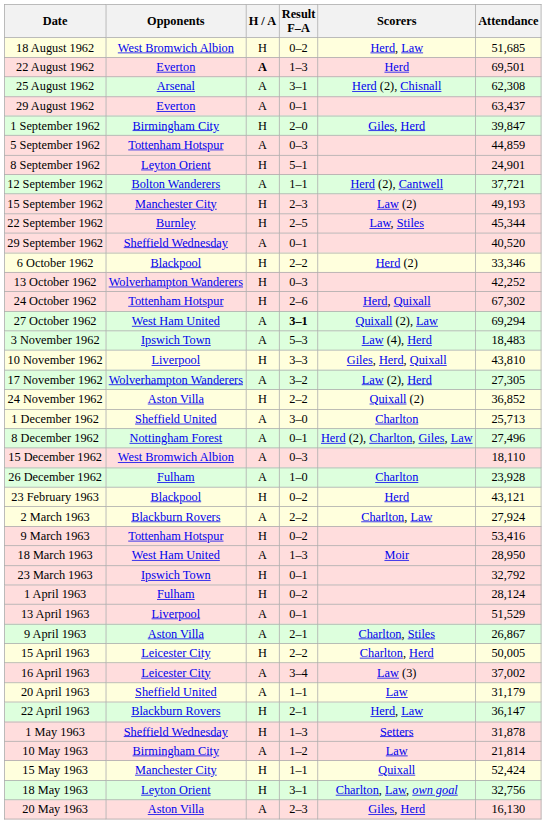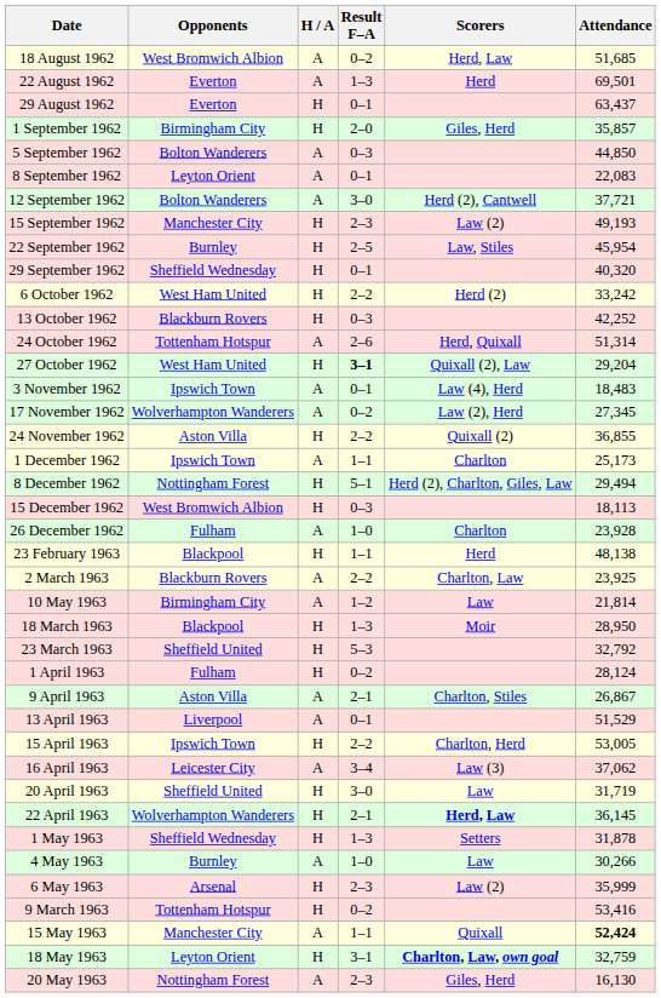 <table class="wikitable" style="text-align:center">
 <tr>
 <th>Date</th>
 <th>Opponents</th>
 <th>H / A</th>
 <th>Result<br>F–A</th>
 <th>Scorers</th>
 <th>Attendance</th>
 </tr>
 <tr bgcolor="#ffffdd">
 <td>18 August 1962</td>
 <td><a href='#'>West Bromwich Albion</a></td>
-<td>H</td>
+<td>A</td>
 <td>0–2</td>
 <td><a href='#'>Herd</a>, <a href='#'>Law</a></td>
 <td>51,685</td>
 </tr>
 <tr bgcolor="#ffdddd">
 <td>22 August 1962</td>
 <td><a href='#'>Everton</a></td>
-<td><strong>A</strong></td>
+<td>A</td>
 <td>1–3</td>
 <td><a href='#'>Herd</a></td>
 <td>69,501</td>
 </tr>
-<tr bgcolor="#ddffdd">
-<td>25 August 1962</td>
-<td><a href='#'>Arsenal</a></td>
-<td>A</td>
-<td>3–1</td>
-<td><a href='#'>Herd</a> (2), <a href='#'>Chisnall</a></td>
-<td>62,308</td>
-</tr>
 <tr bgcolor="#ffdddd">
 <td>29 August 1962</td>
 <td><a href='#'>Everton</a></td>
-<td>A</td>
+<td>H</td>
 <td>0–1</td>
 <td></td>
 <td>63,437</td>
 </tr>
 <tr bgcolor="#ddffdd">
 <td>1 September 1962</td>
 <td><a href='#'>Birmingham City</a></td>
 <td>H</td>
 <td>2–0</td>
 <td><a href='#'>Giles</a>, <a href='#'>Herd</a></td>
-<td>39,847</td>
+<td>35,857</td>
 </tr>
 <tr bgcolor="#ffdddd">
 <td>5 September 1962</td>
-<td><a href='#'>Tottenham Hotspur</a></td>
+<td><a href='#'>Bolton Wanderers</a></td>
 <td>A</td>
 <td>0–3</td>
 <td></td>
-<td>44,859</td>
+<td>44,850</td>
 </tr>
 <tr bgcolor="#ffdddd">
 <td>8 September 1962</td>
 <td><a href='#'>Leyton Orient</a></td>
-<td>H</td>
-<td>5–1</td>
+<td>A</td>
+<td>0–1</td>
 <td></td>
-<td>24,901</td>
+<td>22,083</td>
 </tr>
 <tr bgcolor="#ddffdd">
 <td>12 September 1962</td>
 <td><a href='#'>Bolton Wanderers</a></td>
 <td>A</td>
-<td>1–1</td>
+<td>3–0</td>
 <td><a href='#'>Herd</a> (2), <a href='#'>Cantwell</a></td>
 <td>37,721</td>
 </tr>
 <tr bgcolor="#ffdddd">
 <td>15 September 1962</td>
 <td><a href='#'>Manchester City</a></td>
 <td>H</td>
 <td>2–3</td>
 <td><a href='#'>Law</a> (2)</td>
 <td>49,193</td>
 </tr>
 <tr bgcolor="#ffdddd">
 <td>22 September 1962</td>
 <td><a href='#'>Burnley</a></td>
 <td>H</td>
 <td>2–5</td>
 <td><a href='#'>Law</a>, <a href='#'>Stiles</a></td>
-<td>45,344</td>
+<td>45,954</td>
 </tr>
 <tr bgcolor="#ffdddd">
 <td>29 September 1962</td>
 <td><a href='#'>Sheffield Wednesday</a></td>
-<td>A</td>
+<td>H</td>
 <td>0–1</td>
 <td></td>
-<td>40,520</td>
+<td>40,320</td>
 </tr>
 <tr bgcolor="#ffffdd">
 <td>6 October 1962</td>
-<td><a href='#'>Blackpool</a></td>
+<td><a href='#'>West Ham United</a></td>
 <td>H</td>
 <td>2–2</td>
 <td><a href='#'>Herd</a> (2)</td>
-<td>33,346</td>
+<td>33,242</td>
 </tr>
 <tr bgcolor="#ffdddd">
 <td>13 October 1962</td>
-<td><a href='#'>Wolverhampton Wanderers</a></td>
+<td><a href='#'>Blackburn Rovers</a></td>
 <td>H</td>
 <td>0–3</td>
 <td></td>
 <td>42,252</td>
 </tr>
 <tr bgcolor="#ffdddd">
 <td>24 October 1962</td>
 <td><a href='#'>Tottenham Hotspur</a></td>
-<td>H</td>
+<td>A</td>
 <td>2–6</td>
 <td><a href='#'>Herd</a>, <a href='#'>Quixall</a></td>
-<td>67,302</td>
+<td>51,314</td>
 </tr>
 <tr bgcolor="#ddffdd">
 <td>27 October 1962</td>
 <td><a href='#'>West Ham United</a></td>
-<td>A</td>
+<td>H</td>
 <td><strong>3–1</strong></td>
 <td><a href='#'>Quixall</a> (2), <a href='#'>Law</a></td>
-<td>69,294</td>
+<td>29,204</td>
 </tr>
 <tr bgcolor="#ddffdd">
 <td>3 November 1962</td>
 <td><a href='#'>Ipswich Town</a></td>
 <td>A</td>
-<td>5–3</td>
+<td>0–1</td>
 <td><a href='#'>Law</a> (4), <a href='#'>Herd</a></td>
 <td>18,483</td>
-</tr>
-<tr bgcolor="#ffffdd">
-<td>10 November 1962</td>
-<td><a href='#'>Liverpool</a></td>
-<td>H</td>
-<td>3–3</td>
-<td><a href='#'>Giles</a>, <a href='#'>Herd</a>, <a href='#'>Quixall</a></td>
-<td>43,810</td>
 </tr>
 <tr bgcolor="#ddffdd">
 <td>17 November 1962</td>
 <td><a href='#'>Wolverhampton Wanderers</a></td>
 <td>A</td>
-<td>3–2</td>
+<td>0–2</td>
 <td><a href='#'>Law</a> (2), <a href='#'>Herd</a></td>
-<td>27,305</td>
+<td>27,345</td>
 </tr>
 <tr bgcolor="#ffffdd">
 <td>24 November 1962</td>
 <td><a href='#'>Aston Villa</a></td>
 <td>H</td>
 <td>2–2</td>
 <td><a href='#'>Quixall</a> (2)</td>
-<td>36,852</td>
+<td>36,855</td>
 </tr>
 <tr bgcolor="#ffffdd">
 <td>1 December 1962</td>
-<td><a href='#'>Sheffield United</a></td>
+<td><a href='#'>Ipswich Town</a></td>
 <td>A</td>
-<td>3–0</td>
+<td>1–1</td>
 <td><a href='#'>Charlton</a></td>
-<td>25,713</td>
+<td>25,173</td>
 </tr>
 <tr bgcolor="#ddffdd">
 <td>8 December 1962</td>
 <td><a href='#'>Nottingham Forest</a></td>
-<td>A</td>
-<td>0–1</td>
+<td>H</td>
+<td>5–1</td>
 <td><a href='#'>Herd</a> (2), <a href='#'>Charlton</a>, <a href='#'>Giles</a>, <a href='#'>Law</a></td>
-<td>27,496</td>
+<td>29,494</td>
 </tr>
 <tr bgcolor="#ffdddd">
 <td>15 December 1962</td>
 <td><a href='#'>West Bromwich Albion</a></td>
-<td>A</td>
+<td>H</td>
 <td>0–3</td>
 <td></td>
-<td>18,110</td>
+<td>18,113</td>
 </tr>
 <tr bgcolor="#ddffdd">
 <td>26 December 1962</td>
 <td><a href='#'>Fulham</a></td>
 <td>A</td>
 <td>1–0</td>
 <td><a href='#'>Charlton</a></td>
 <td>23,928</td>
 </tr>
 <tr bgcolor="#ffffdd">
 <td>23 February 1963</td>
 <td><a href='#'>Blackpool</a></td>
 <td>H</td>
-<td>0–2</td>
+<td>1–1</td>
 <td><a href='#'>Herd</a></td>
-<td>43,121</td>
+<td>48,138</td>
 </tr>
 <tr bgcolor="#ffffdd">
 <td>2 March 1963</td>
 <td><a href='#'>Blackburn Rovers</a></td>
 <td>A</td>
 <td>2–2</td>
 <td><a href='#'>Charlton</a>, <a href='#'>Law</a></td>
-<td>27,924</td>
+<td>23,925</td>
 </tr>
 <tr bgcolor="#ffdddd">
-<td>9 March 1963</td>
-<td><a href='#'>Tottenham Hotspur</a></td>
-<td>H</td>
-<td>0–2</td>
-<td></td>
-<td>53,416</td>
+<td>10 May 1963</td>
+<td><a href='#'>Birmingham City</a></td>
+<td>A</td>
+<td>1–2</td>
+<td><a href='#'>Law</a></td>
+<td>21,814</td>
 </tr>
 <tr bgcolor="#ffdddd">
 <td>18 March 1963</td>
-<td><a href='#'>West Ham United</a></td>
-<td>A</td>
+<td><a href='#'>Blackpool</a></td>
+<td>H</td>
 <td>1–3</td>
 <td><a href='#'>Moir</a></td>
 <td>28,950</td>
 </tr>
 <tr bgcolor="#ffdddd">
 <td>23 March 1963</td>
-<td><a href='#'>Ipswich Town</a></td>
+<td><a href='#'>Sheffield United</a></td>
 <td>H</td>
-<td>0–1</td>
+<td>5–3</td>
 <td></td>
 <td>32,792</td>
 </tr>
 <tr bgcolor="#ffdddd">
 <td>1 April 1963</td>
 <td><a href='#'>Fulham</a></td>
 <td>H</td>
 <td>0–2</td>
 <td></td>
 <td>28,124</td>
 </tr>
+<tr bgcolor="#ddffdd">
+<td>9 April 1963</td>
+<td><a href='#'>Aston Villa</a></td>
+<td>A</td>
+<td>2–1</td>
+<td><a href='#'>Charlton</a>, <a href='#'>Stiles</a></td>
+<td>26,867</td>
+</tr>
 <tr bgcolor="#ffdddd">
 <td>13 April 1963</td>
 <td><a href='#'>Liverpool</a></td>
 <td>A</td>
 <td>0–1</td>
 <td></td>
 <td>51,529</td>
 </tr>
-<tr bgcolor="#ddffdd">
-<td>9 April 1963</td>
-<td><a href='#'>Aston Villa</a></td>
-<td>A</td>
-<td>2–1</td>
-<td><a href='#'>Charlton</a>, <a href='#'>Stiles</a></td>
-<td>26,867</td>
-</tr>
 <tr bgcolor="#ffffdd">
 <td>15 April 1963</td>
-<td><a href='#'>Leicester City</a></td>
+<td><a href='#'>Ipswich Town</a></td>
 <td>H</td>
 <td>2–2</td>
 <td><a href='#'>Charlton</a>, <a href='#'>Herd</a></td>
-<td>50,005</td>
+<td>53,005</td>
 </tr>
 <tr bgcolor="#ffdddd">
 <td>16 April 1963</td>
 <td><a href='#'>Leicester City</a></td>
 <td>A</td>
 <td>3–4</td>
 <td><a href='#'>Law</a> (3)</td>
-<td>37,002</td>
+<td>37,062</td>
 </tr>
 <tr bgcolor="#ffffdd">
 <td>20 April 1963</td>
 <td><a href='#'>Sheffield United</a></td>
-<td>A</td>
-<td>1–1</td>
+<td>H</td>
+<td>3–0</td>
 <td><a href='#'>Law</a></td>
-<td>31,179</td>
+<td>31,719</td>
 </tr>
 <tr bgcolor="#ddffdd">
 <td>22 April 1963</td>
-<td><a href='#'>Blackburn Rovers</a></td>
+<td><a href='#'>Wolverhampton Wanderers</a></td>
 <td>H</td>
 <td>2–1</td>
-<td><a href='#'>Herd</a>, <a href='#'>Law</a></td>
-<td>36,147</td>
+<td><strong><a href='#'>Herd</a>, <a href='#'>Law</a></strong></td>
+<td>36,145</td>
 </tr>
 <tr bgcolor="#ffdddd">
 <td>1 May 1963</td>
 <td><a href='#'>Sheffield Wednesday</a></td>
 <td>H</td>
 <td>1–3</td>
 <td><a href='#'>Setters</a></td>
 <td>31,878</td>
 </tr>
+<tr bgcolor="#ddffdd">
+<td>4 May 1963</td>
+<td><a href='#'>Burnley</a></td>
+<td>A</td>
+<td>1–0</td>
+<td><a href='#'>Law</a></td>
+<td>30,266</td>
+</tr>
 <tr bgcolor="#ffdddd">
-<td>10 May 1963</td>
-<td><a href='#'>Birmingham City</a></td>
-<td>A</td>
-<td>1–2</td>
-<td><a href='#'>Law</a></td>
-<td>21,814</td>
+<td>6 May 1963</td>
+<td><a href='#'>Arsenal</a></td>
+<td>H</td>
+<td>2–3</td>
+<td><a href='#'>Law</a> (2)</td>
+<td>35,999</td>
+</tr>
+<tr bgcolor="#ffdddd">
+<td>9 March 1963</td>
+<td><a href='#'>Tottenham Hotspur</a></td>
+<td>H</td>
+<td>0–2</td>
+<td></td>
+<td>53,416</td>
 </tr>
 <tr bgcolor="#ffffdd">
 <td>15 May 1963</td>
 <td><a href='#'>Manchester City</a></td>
-<td>H</td>
+<td>A</td>
 <td>1–1</td>
 <td><a href='#'>Quixall</a></td>
-<td>52,424</td>
+<td><strong>52,424</strong></td>
 </tr>
 <tr bgcolor="#ddffdd">
 <td>18 May 1963</td>
 <td><a href='#'>Leyton Orient</a></td>
 <td>H</td>
 <td>3–1</td>
-<td><a href='#'>Charlton</a>, <a href='#'>Law</a>, <em><a href='#'>own goal</a></em></td>
-<td>32,756</td>
+<td><strong><a href='#'>Charlton</a>, <a href='#'>Law</a>, <em><a href='#'>own goal</a></em></strong></td>
+<td>32,759</td>
 </tr>
 <tr bgcolor="#ffdddd">
 <td>20 May 1963</td>
-<td><a href='#'>Aston Villa</a></td>
+<td><a href='#'>Nottingham Forest</a></td>
 <td>A</td>
 <td>2–3</td>
 <td><a href='#'>Giles</a>, <a href='#'>Herd</a></td>
 <td>16,130</td>
 </tr>
 </table>
